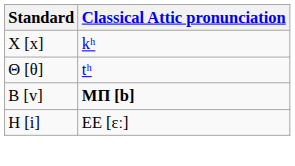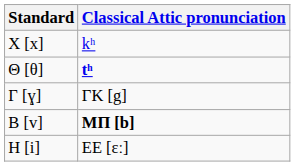 <table class="wikitable">
 <tr>
 <th>Standard</th>
 <th><a href='#'>Classical Attic pronunciation</a></th>
 </tr>
 <tr>
 <td>Χ [x]</td>
 <td><a href='#'>kʰ</a></td>
 </tr>
 <tr>
 <td>Θ [θ]</td>
-<td><a href='#'>tʰ</a></td>
+<td><strong><a href='#'>tʰ</a></strong></td>
+</tr>
+<tr>
+<td>Γ [ɣ]</td>
+<td>ΓΚ [g]</td>
 </tr>
 <tr>
 <td>Β [v]</td>
 <td><strong>ΜΠ [b]</strong></td>
 </tr>
 <tr>
 <td>Η [i]</td>
 <td>ΕΕ [ɛː]</td>
 </tr>
 </table>
